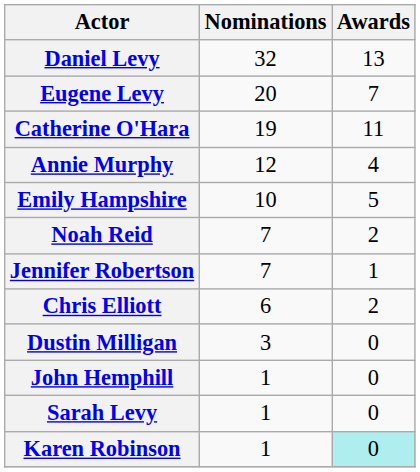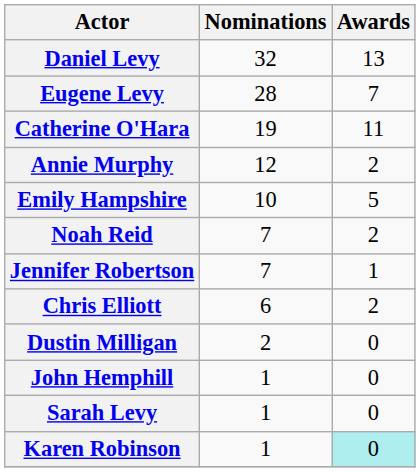 <table class="wikitable sortable plainrowheaders" style="text-align:center;">
 <tr>
 <th scope="col">Actor</th>
 <th scope="col">Nominations</th>
 <th scope="col">Awards</th>
 </tr>
 <tr>
 <th scope="row" data-sort-value="Levy, Dan"><a href='#'>Daniel Levy</a></th>
 <td>32</td>
 <td>13</td>
 </tr>
 <tr>
 <th scope="row" data-sort-value="Levy, Eugene"><a href='#'>Eugene Levy</a></th>
-<td>20</td>
+<td>28</td>
 <td>7</td>
 </tr>
 <tr>
 <th scope="row" data-sort-value="O'Hara, Catherine"><a href='#'>Catherine O'Hara</a></th>
 <td>19</td>
 <td>11</td>
 </tr>
 <tr>
 <th scope="row" data-sort-value="Murphy, Annie"><a href='#'>Annie Murphy</a></th>
 <td>12</td>
-<td>4</td>
+<td>2</td>
 </tr>
 <tr>
 <th scope="row" data-sort-value="Hampshire, Emily"><a href='#'>Emily Hampshire</a></th>
 <td>10</td>
 <td>5</td>
 </tr>
 <tr>
 <th scope="row" data-sort-value="Reid, Noah"><a href='#'>Noah Reid</a></th>
 <td>7</td>
 <td>2</td>
 </tr>
 <tr>
 <th scope="row" data-sort-value="Robertson, Jennifer"><a href='#'>Jennifer Robertson</a></th>
 <td>7</td>
 <td>1</td>
 </tr>
 <tr>
 <th scope="row" data-sort-value="Elliott, Chris"><a href='#'>Chris Elliott</a></th>
 <td>6</td>
 <td>2</td>
 </tr>
 <tr>
 <th scope="row" data-sort-value="Milligan, Dustin"><a href='#'>Dustin Milligan</a></th>
-<td>3</td>
+<td>2</td>
 <td>0</td>
 </tr>
 <tr>
 <th scope="row" data-sort-value="Hemphill, John"><a href='#'>John Hemphill</a></th>
 <td>1</td>
 <td>0</td>
 </tr>
 <tr>
 <th scope="row" data-sort-value="Levy, Sarah"><a href='#'>Sarah Levy</a></th>
 <td>1</td>
 <td>0</td>
 </tr>
 <tr>
 <th scope="row" data-sort-value="Robinson, Karen"><a href='#'>Karen Robinson</a></th>
 <td>1</td>
 <td style="background: paleturquoise;">0</td>
 </tr>
 <tr>
 </tr>
 </table>
